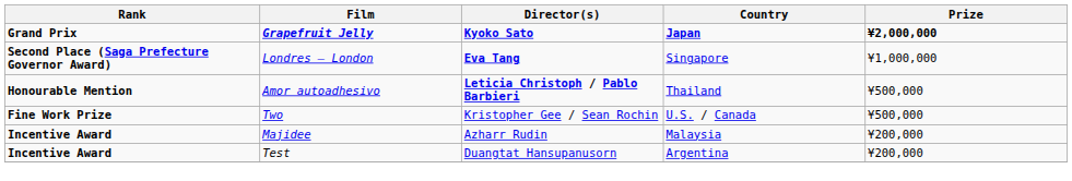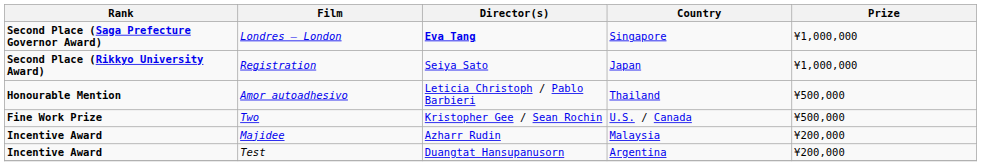 <table class="wikitable" width="95%" align="centre">
 <tr>
 <th width=24%>Rank</th>
 <th width=19%>Film</th>
 <th width=19%>Director(s)</th>
 <th width=19%>Country</th>
 <th width=19%>Prize</th>
 </tr>
 <tr>
-<td><strong>Grand Prix</strong></td>
-<td><strong><em><a href='#'>Grapefruit Jelly</a></em></strong></td>
-<td><strong><a href='#'>Kyoko Sato</a></strong></td>
-<td><strong><a href='#'>Japan</a></strong></td>
-<td><strong>¥2,000,000</strong></td>
-</tr>
-<tr>
 <td><strong>Second Place (<a href='#'>Saga Prefecture</a> Governor Award)</strong></td>
 <td><em><a href='#'>Londres – London</a></em></td>
 <td><strong><a href='#'>Eva Tang</a></strong></td>
 <td><a href='#'>Singapore</a></td>
 <td>¥1,000,000</td>
 </tr>
 <tr>
+<td><strong>Second Place (<a href='#'>Rikkyo University</a> Award)</strong></td>
+<td><em><a href='#'>Registration</a></em></td>
+<td><a href='#'>Seiya Sato</a></td>
+<td><a href='#'>Japan</a></td>
+<td>¥1,000,000</td>
+</tr>
+<tr>
 <td><strong>Honourable Mention</strong></td>
 <td><em><a href='#'>Amor autoadhesivo</a></em></td>
-<td><strong><a href='#'>Leticia Christoph</a> / <a href='#'>Pablo Barbieri</a></strong></td>
+<td><a href='#'>Leticia Christoph</a> / <a href='#'>Pablo Barbieri</a></td>
 <td><a href='#'>Thailand</a></td>
 <td>¥500,000</td>
 </tr>
 <tr>
 <td><strong>Fine Work Prize</strong></td>
 <td><em><a href='#'>Two</a></em></td>
 <td><a href='#'>Kristopher Gee</a> / <a href='#'>Sean Rochin</a></td>
 <td><a href='#'>U.S.</a> / <a href='#'>Canada</a></td>
 <td>¥500,000</td>
 </tr>
 <tr>
 <td><strong>Incentive Award</strong></td>
 <td><em><a href='#'>Majidee</a></em></td>
 <td><a href='#'>Azharr Rudin</a></td>
 <td><a href='#'>Malaysia</a></td>
 <td>¥200,000</td>
 </tr>
 <tr>
 <td><strong>Incentive Award</strong></td>
 <td><em>Test</em></td>
 <td><a href='#'>Duangtat Hansupanusorn</a></td>
 <td><a href='#'>Argentina</a></td>
 <td>¥200,000</td>
 </tr>
 <tr>
 </tr>
 </table>
